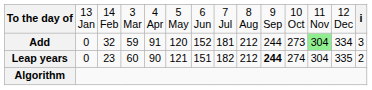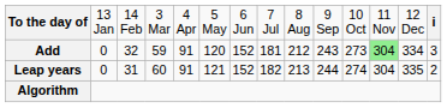 <table class="wikitable" style="text-align:center;">
 <tr>
 <th>To the day of</th>
 <td>13<br>Jan</td>
 <td>14<br>Feb</td>
 <td>3<br>Mar</td>
 <td>4<br>Apr</td>
 <td>5<br>May</td>
 <td>6<br>Jun</td>
 <td>7<br>Jul</td>
 <td>8<br>Aug</td>
 <td>9<br>Sep</td>
 <td>10<br>Oct</td>
 <td>11<br>Nov</td>
 <td>12<br>Dec</td>
 <th>i</th>
 </tr>
 <tr>
 <th>Add</th>
 <td>0</td>
 <td>32</td>
 <td>59</td>
 <td>91</td>
 <td>120</td>
 <td>152</td>
 <td>181</td>
 <td>212</td>
-<td>244</td>
+<td>243</td>
 <td>273</td>
 <td style="background: lightgreen;">304</td>
 <td>334</td>
 <td>3</td>
 </tr>
 <tr>
 <th>Leap years</th>
 <td>0</td>
-<td>23</td>
+<td>31</td>
 <td>60</td>
-<td>90</td>
+<td>91</td>
 <td>121</td>
-<td>151</td>
+<td>152</td>
 <td>182</td>
-<td>212</td>
-<td><strong>244</strong></td>
+<td>213</td>
+<td>244</td>
 <td>274</td>
 <td>304</td>
 <td>335</td>
 <td>2</td>
 </tr>
 <tr>
 <th>Algorithm</th>
 <td colspan="13"></td>
 </tr>
 </table>
